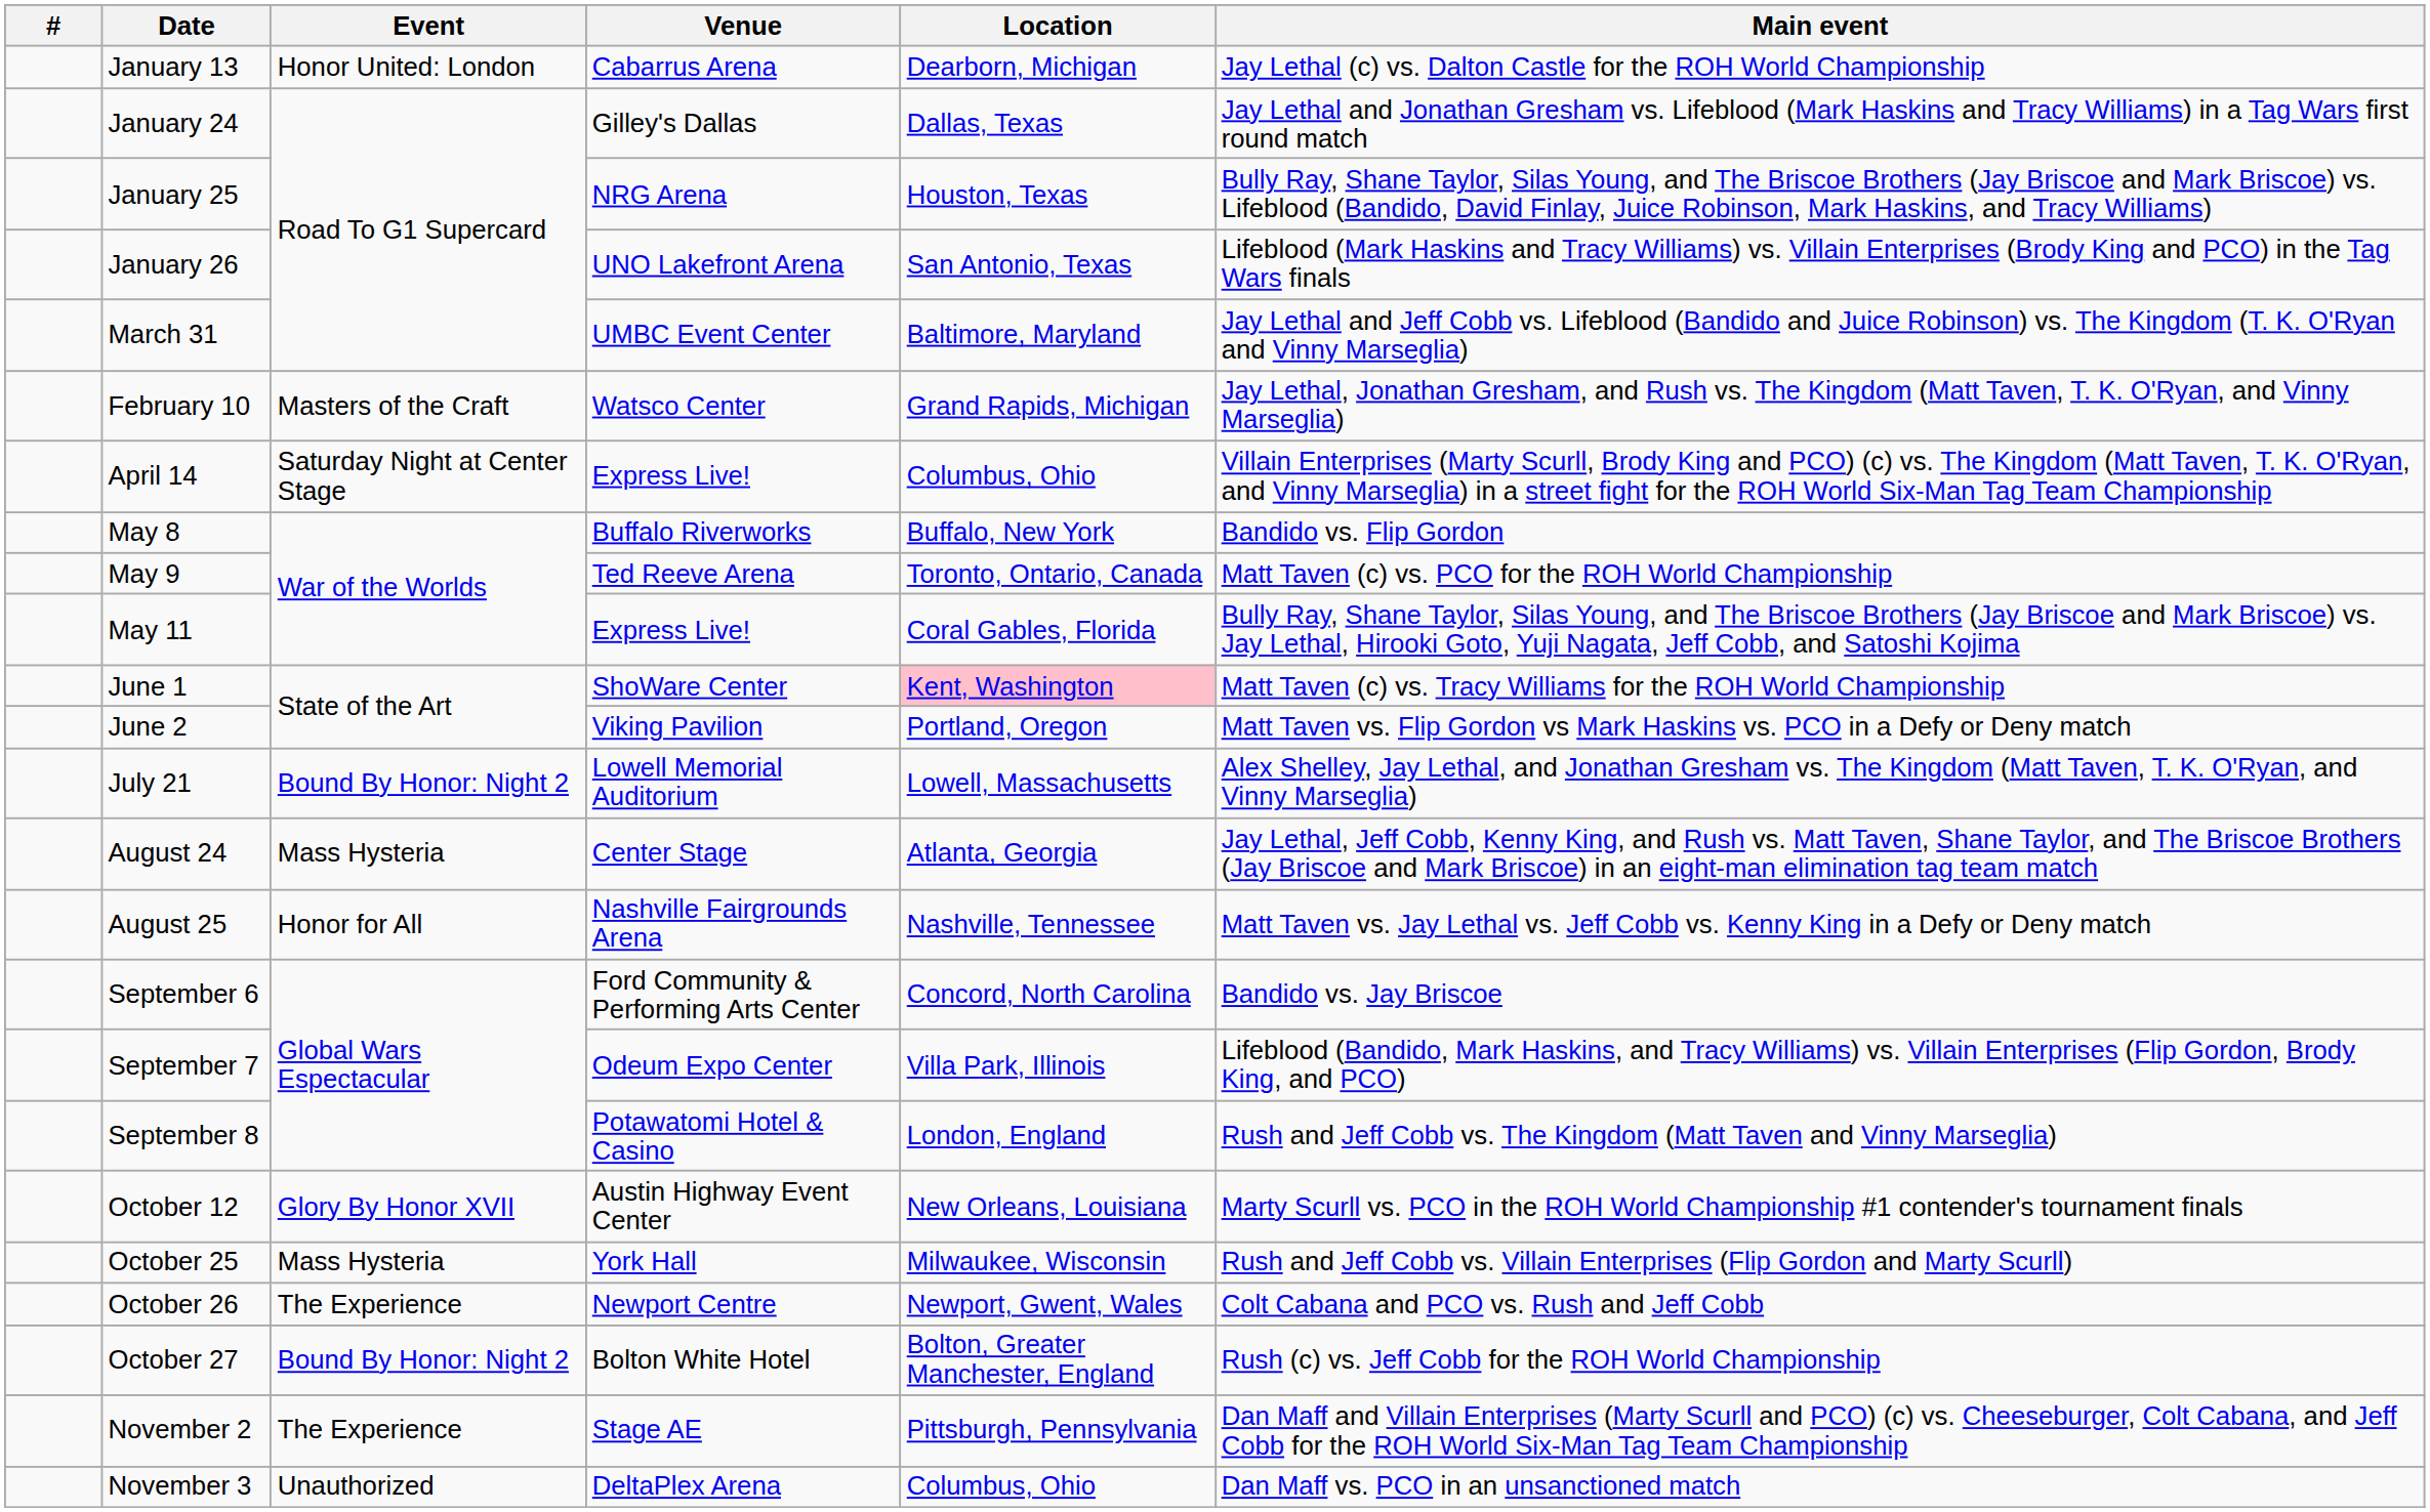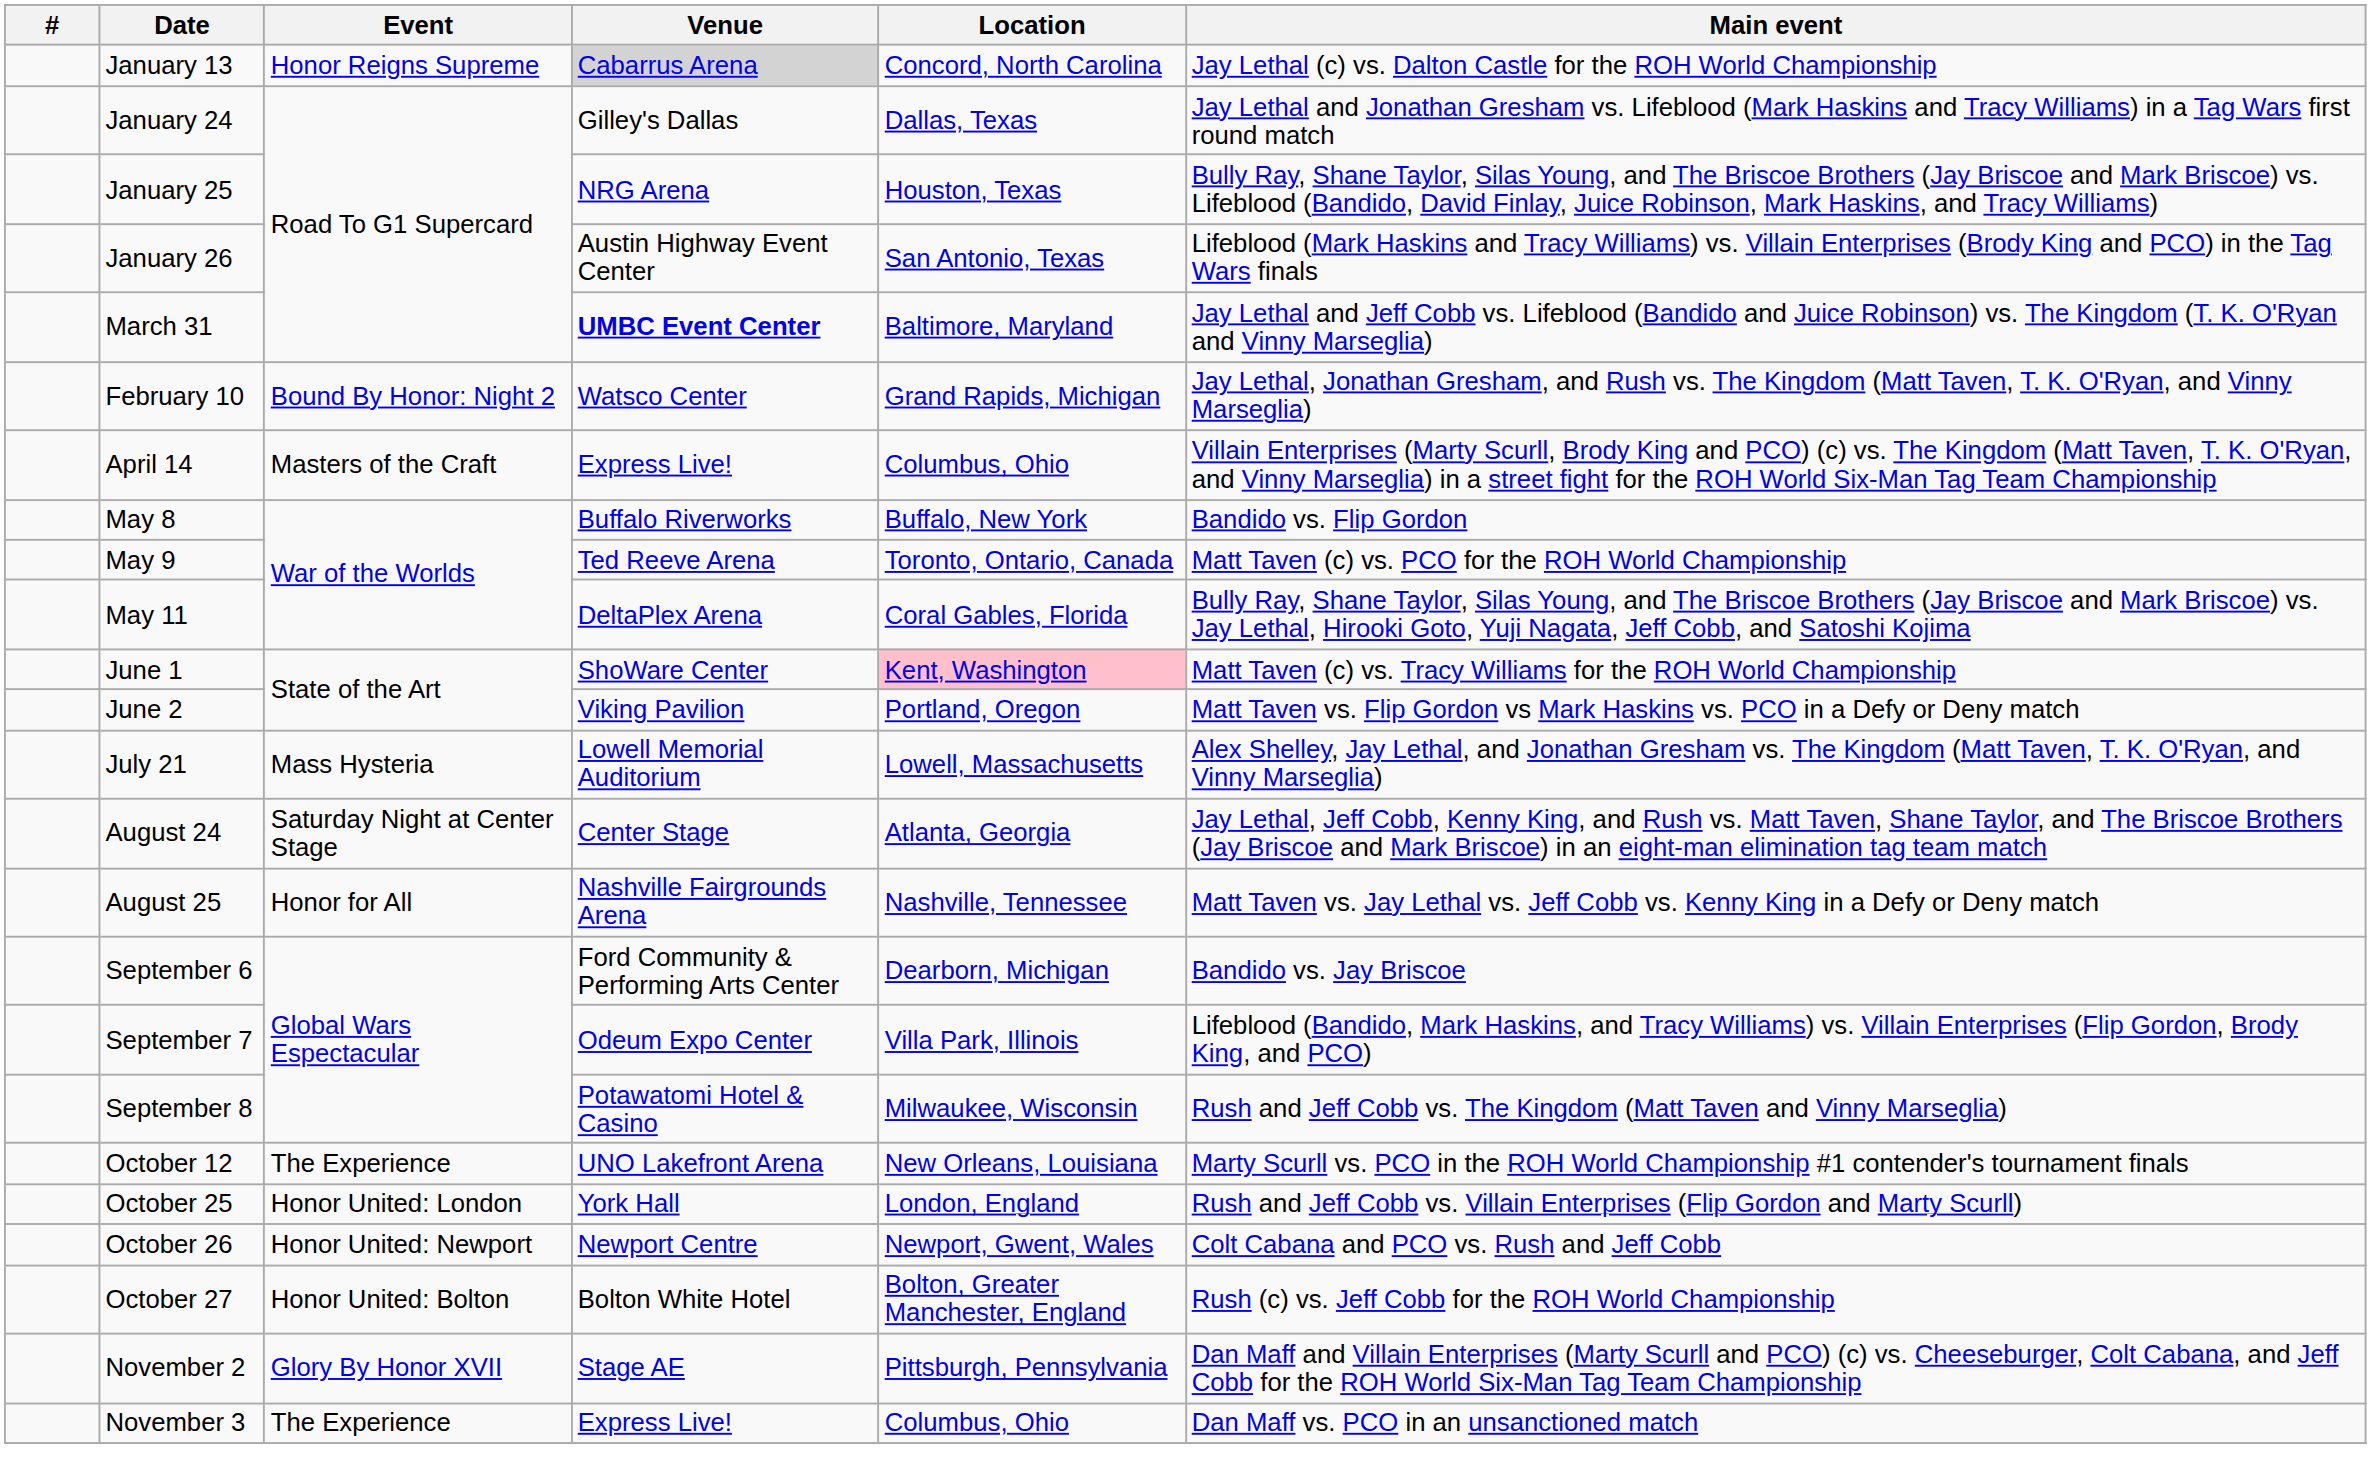 <table class="sortable wikitable succession-box" style="font-size:85%;">
 <tr>
 <th width=4%>#</th>
 <th width=7%>Date</th>
 <th width=13%>Event</th>
 <th width=13%>Venue</th>
 <th width=13%>Location</th>
 <th width=50%>Main event</th>
 </tr>
 <tr>
 <td></td>
 <td>January 13</td>
-<td>Honor United: London</td>
-<td><a href='#'>Cabarrus Arena</a></td>
-<td><a href='#'>Dearborn, Michigan</a></td>
+<td><a href='#'>Honor Reigns Supreme</a></td>
+<td style="background: lightgrey;"><a href='#'>Cabarrus Arena</a></td>
+<td><a href='#'>Concord, North Carolina</a></td>
 <td><a href='#'>Jay Lethal</a> (c) vs. <a href='#'>Dalton Castle</a> for the <a href='#'>ROH World Championship</a></td>
 </tr>
 <tr>
 <td></td>
 <td>January 24</td>
 <td rowspan=4>Road To G1 Supercard</td>
 <td>Gilley's  Dallas</td>
 <td><a href='#'>Dallas, Texas</a></td>
 <td><a href='#'>Jay Lethal</a> and <a href='#'>Jonathan Gresham</a> vs. Lifeblood (<a href='#'>Mark Haskins</a> and <a href='#'>Tracy Williams</a>) in a <a href='#'>Tag Wars</a> first round match</td>
 </tr>
 <tr>
 <td></td>
 <td>January 25</td>
 <td><a href='#'>NRG Arena</a></td>
 <td><a href='#'>Houston, Texas</a></td>
 <td><a href='#'>Bully Ray</a>, <a href='#'>Shane Taylor</a>, <a href='#'>Silas Young</a>, and <a href='#'>The Briscoe Brothers</a> (<a href='#'>Jay Briscoe</a> and <a href='#'>Mark Briscoe</a>) vs. Lifeblood (<a href='#'>Bandido</a>, <a href='#'>David Finlay</a>, <a href='#'>Juice Robinson</a>, <a href='#'>Mark Haskins</a>, and <a href='#'>Tracy Williams</a>)</td>
 </tr>
 <tr>
 <td></td>
 <td>January 26</td>
-<td><a href='#'>UNO Lakefront Arena</a></td>
+<td>Austin Highway Event Center</td>
 <td><a href='#'>San Antonio, Texas</a></td>
 <td>Lifeblood (<a href='#'>Mark Haskins</a> and <a href='#'>Tracy Williams</a>) vs. <a href='#'>Villain Enterprises</a> (<a href='#'>Brody King</a> and <a href='#'>PCO</a>) in the <a href='#'>Tag Wars</a> finals</td>
 </tr>
 <tr>
 <td></td>
 <td>March 31</td>
-<td><a href='#'>UMBC Event Center</a></td>
+<td><strong><a href='#'>UMBC Event Center</a></strong></td>
 <td><a href='#'>Baltimore, Maryland</a></td>
 <td><a href='#'>Jay Lethal</a> and <a href='#'>Jeff Cobb</a> vs. Lifeblood (<a href='#'>Bandido</a> and <a href='#'>Juice Robinson</a>) vs. <a href='#'>The Kingdom</a> (<a href='#'>T. K. O'Ryan</a> and <a href='#'>Vinny Marseglia</a>)</td>
 </tr>
 <tr>
 <td></td>
 <td>February 10</td>
-<td>Masters of the Craft</td>
+<td><a href='#'>Bound By Honor: Night 2</a></td>
 <td><a href='#'>Watsco Center</a></td>
 <td><a href='#'>Grand Rapids, Michigan</a></td>
 <td><a href='#'>Jay Lethal</a>, <a href='#'>Jonathan Gresham</a>, and <a href='#'>Rush</a> vs. <a href='#'>The Kingdom</a> (<a href='#'>Matt Taven</a>, <a href='#'>T. K. O'Ryan</a>, and <a href='#'>Vinny Marseglia</a>)</td>
 </tr>
 <tr>
 <td></td>
 <td>April 14</td>
-<td>Saturday Night at Center Stage</td>
+<td>Masters of the Craft</td>
 <td><a href='#'>Express Live!</a></td>
 <td><a href='#'>Columbus, Ohio</a></td>
 <td><a href='#'>Villain Enterprises</a> (<a href='#'>Marty Scurll</a>, <a href='#'>Brody King</a> and <a href='#'>PCO</a>) (c) vs. <a href='#'>The Kingdom</a> (<a href='#'>Matt Taven</a>, <a href='#'>T. K. O'Ryan</a>, and <a href='#'>Vinny Marseglia</a>) in a <a href='#'>street fight</a> for the <a href='#'>ROH World Six-Man Tag Team Championship</a></td>
 </tr>
 <tr>
 <td></td>
 <td>May 8</td>
 <td rowspan=3><a href='#'>War of the Worlds</a></td>
 <td><a href='#'>Buffalo Riverworks</a></td>
 <td><a href='#'>Buffalo, New York</a></td>
 <td><a href='#'>Bandido</a> vs. <a href='#'>Flip Gordon</a></td>
 </tr>
 <tr>
 <td></td>
 <td>May 9</td>
 <td><a href='#'>Ted Reeve Arena</a></td>
 <td><a href='#'>Toronto, Ontario, Canada</a></td>
 <td><a href='#'>Matt Taven</a> (c) vs. <a href='#'>PCO</a> for the <a href='#'>ROH World Championship</a></td>
 </tr>
 <tr>
 <td></td>
 <td>May 11</td>
-<td><a href='#'>Express Live!</a></td>
+<td><a href='#'>DeltaPlex Arena</a></td>
 <td><a href='#'>Coral Gables, Florida</a></td>
 <td><a href='#'>Bully Ray</a>, <a href='#'>Shane Taylor</a>, <a href='#'>Silas Young</a>, and <a href='#'>The Briscoe Brothers</a> (<a href='#'>Jay Briscoe</a> and <a href='#'>Mark Briscoe</a>) vs. <a href='#'>Jay Lethal</a>, <a href='#'>Hirooki Goto</a>, <a href='#'>Yuji Nagata</a>, <a href='#'>Jeff Cobb</a>, and <a href='#'>Satoshi Kojima</a></td>
 </tr>
 <tr>
 <td></td>
 <td>June 1</td>
 <td rowspan=2>State of the Art</td>
 <td><a href='#'>ShoWare Center</a></td>
 <td style="background: pink;"><a href='#'>Kent, Washington</a></td>
 <td><a href='#'>Matt Taven</a> (c) vs. <a href='#'>Tracy Williams</a> for the <a href='#'>ROH World Championship</a></td>
 </tr>
 <tr>
 <td></td>
 <td>June 2</td>
 <td><a href='#'>Viking Pavilion</a></td>
 <td><a href='#'>Portland, Oregon</a></td>
 <td><a href='#'>Matt Taven</a> vs. <a href='#'>Flip Gordon</a> vs <a href='#'>Mark Haskins</a> vs. <a href='#'>PCO</a> in a Defy or Deny match</td>
 </tr>
 <tr>
 <td></td>
 <td>July 21</td>
-<td><a href='#'>Bound By Honor: Night 2</a></td>
+<td>Mass Hysteria</td>
 <td><a href='#'>Lowell Memorial Auditorium</a></td>
 <td><a href='#'>Lowell, Massachusetts</a></td>
 <td><a href='#'>Alex Shelley</a>, <a href='#'>Jay Lethal</a>, and <a href='#'>Jonathan Gresham</a> vs. <a href='#'>The Kingdom</a> (<a href='#'>Matt Taven</a>, <a href='#'>T. K. O'Ryan</a>, and <a href='#'>Vinny Marseglia</a>)</td>
 </tr>
 <tr>
 <td></td>
 <td>August 24</td>
-<td>Mass Hysteria</td>
+<td>Saturday Night at Center Stage</td>
 <td><a href='#'>Center Stage</a></td>
 <td><a href='#'>Atlanta, Georgia</a></td>
 <td><a href='#'>Jay Lethal</a>, <a href='#'>Jeff Cobb</a>, <a href='#'>Kenny King</a>, and <a href='#'>Rush</a> vs. <a href='#'>Matt Taven</a>, <a href='#'>Shane Taylor</a>, and <a href='#'>The Briscoe Brothers</a> (<a href='#'>Jay Briscoe</a> and <a href='#'>Mark Briscoe</a>) in an <a href='#'>eight-man elimination tag team match</a></td>
 </tr>
 <tr>
 <td></td>
 <td>August 25</td>
 <td>Honor for All</td>
 <td><a href='#'>Nashville Fairgrounds Arena</a></td>
 <td><a href='#'>Nashville, Tennessee</a></td>
 <td><a href='#'>Matt Taven</a> vs. <a href='#'>Jay Lethal</a> vs. <a href='#'>Jeff Cobb</a> vs. <a href='#'>Kenny King</a> in a Defy or Deny match</td>
 </tr>
 <tr>
 <td></td>
 <td>September 6</td>
 <td rowspan=3><a href='#'>Global Wars Espectacular</a></td>
 <td>Ford Community & Performing Arts Center</td>
-<td><a href='#'>Concord, North Carolina</a></td>
+<td><a href='#'>Dearborn, Michigan</a></td>
 <td><a href='#'>Bandido</a> vs. <a href='#'>Jay Briscoe</a></td>
 </tr>
 <tr>
 <td></td>
 <td>September 7</td>
 <td><a href='#'>Odeum Expo Center</a></td>
 <td><a href='#'>Villa Park, Illinois</a></td>
 <td>Lifeblood (<a href='#'>Bandido</a>, <a href='#'>Mark Haskins</a>, and <a href='#'>Tracy Williams</a>) vs. <a href='#'>Villain Enterprises</a> (<a href='#'>Flip Gordon</a>, <a href='#'>Brody King</a>, and <a href='#'>PCO</a>)</td>
 </tr>
 <tr>
 <td></td>
 <td>September 8</td>
 <td><a href='#'>Potawatomi Hotel & Casino</a></td>
-<td><a href='#'>London, England</a></td>
+<td><a href='#'>Milwaukee, Wisconsin</a></td>
 <td><a href='#'>Rush</a> and <a href='#'>Jeff Cobb</a> vs. <a href='#'>The Kingdom</a> (<a href='#'>Matt Taven</a> and <a href='#'>Vinny Marseglia</a>)</td>
 </tr>
 <tr>
 <td></td>
 <td>October 12</td>
-<td><a href='#'>Glory By Honor XVII</a></td>
-<td>Austin Highway Event Center</td>
+<td>The Experience</td>
+<td><a href='#'>UNO Lakefront Arena</a></td>
 <td><a href='#'>New Orleans, Louisiana</a></td>
 <td><a href='#'>Marty Scurll</a> vs. <a href='#'>PCO</a> in the <a href='#'>ROH World Championship</a> #1 contender's tournament finals</td>
 </tr>
 <tr>
 <td></td>
 <td>October 25</td>
-<td>Mass Hysteria</td>
+<td>Honor United: London</td>
 <td><a href='#'>York Hall</a></td>
-<td><a href='#'>Milwaukee, Wisconsin</a></td>
+<td><a href='#'>London, England</a></td>
 <td><a href='#'>Rush</a> and <a href='#'>Jeff Cobb</a> vs. <a href='#'>Villain Enterprises</a> (<a href='#'>Flip Gordon</a> and <a href='#'>Marty Scurll</a>)</td>
 </tr>
 <tr>
 <td></td>
 <td>October 26</td>
-<td>The Experience</td>
+<td>Honor United: Newport</td>
 <td><a href='#'>Newport Centre</a></td>
 <td><a href='#'>Newport, Gwent, Wales</a></td>
 <td><a href='#'>Colt Cabana</a> and <a href='#'>PCO</a> vs. <a href='#'>Rush</a> and <a href='#'>Jeff Cobb</a></td>
 </tr>
 <tr>
 <td></td>
 <td>October 27</td>
-<td><a href='#'>Bound By Honor: Night 2</a></td>
+<td>Honor United: Bolton</td>
 <td>Bolton White Hotel</td>
 <td><a href='#'>Bolton, Greater Manchester, England</a></td>
 <td><a href='#'>Rush</a> (c) vs. <a href='#'>Jeff Cobb</a> for the <a href='#'>ROH World Championship</a></td>
 </tr>
 <tr>
 <td></td>
 <td>November 2</td>
-<td>The Experience</td>
+<td><a href='#'>Glory By Honor XVII</a></td>
 <td><a href='#'>Stage AE</a></td>
 <td><a href='#'>Pittsburgh, Pennsylvania</a></td>
 <td><a href='#'>Dan Maff</a> and <a href='#'>Villain Enterprises</a> (<a href='#'>Marty Scurll</a> and <a href='#'>PCO</a>) (c) vs. <a href='#'>Cheeseburger</a>, <a href='#'>Colt Cabana</a>, and <a href='#'>Jeff Cobb</a> for the <a href='#'>ROH World Six-Man Tag Team Championship</a></td>
 </tr>
 <tr>
 <td></td>
 <td>November 3</td>
-<td>Unauthorized</td>
-<td><a href='#'>DeltaPlex Arena</a></td>
+<td>The Experience</td>
+<td><a href='#'>Express Live!</a></td>
 <td><a href='#'>Columbus, Ohio</a></td>
 <td><a href='#'>Dan Maff</a> vs. <a href='#'>PCO</a> in an <a href='#'>unsanctioned match</a></td>
 </tr>
 <tr>
 </tr>
 </table>
